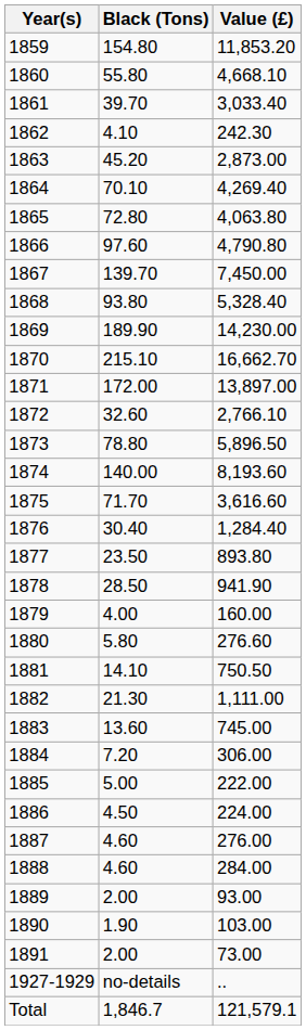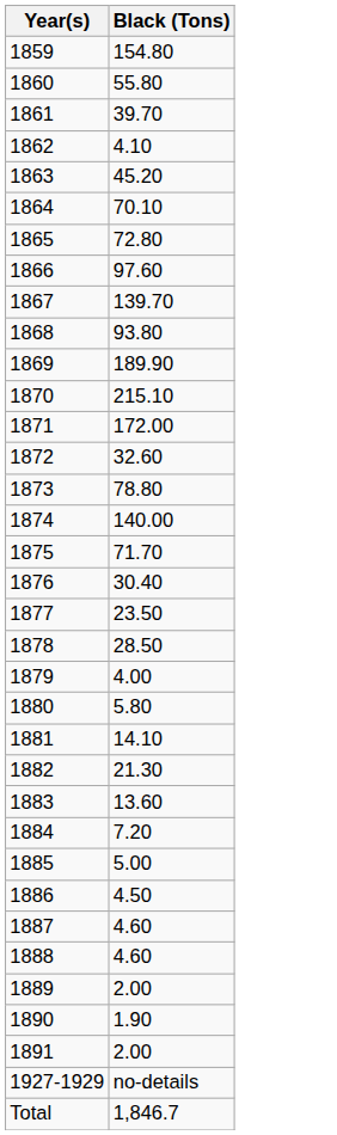 <table class="wikitable">
 <tr>
 <th>Year(s)</th>
 <th>Black (Tons)</th>
-<th>Value (£)</th>
 </tr>
 <tr>
 <td>1859</td>
 <td>154.80</td>
-<td>11,853.20</td>
 </tr>
 <tr>
 <td>1860</td>
 <td>55.80</td>
-<td>4,668.10</td>
 </tr>
 <tr>
 <td>1861</td>
 <td>39.70</td>
-<td>3,033.40</td>
 </tr>
 <tr>
 <td>1862</td>
 <td>4.10</td>
-<td>242.30</td>
 </tr>
 <tr>
 <td>1863</td>
 <td>45.20</td>
-<td>2,873.00</td>
 </tr>
 <tr>
 <td>1864</td>
 <td>70.10</td>
-<td>4,269.40</td>
 </tr>
 <tr>
 <td>1865</td>
 <td>72.80</td>
-<td>4,063.80</td>
 </tr>
 <tr>
 <td>1866</td>
 <td>97.60</td>
-<td>4,790.80</td>
 </tr>
 <tr>
 <td>1867</td>
 <td>139.70</td>
-<td>7,450.00</td>
 </tr>
 <tr>
 <td>1868</td>
 <td>93.80</td>
-<td>5,328.40</td>
 </tr>
 <tr>
 <td>1869</td>
 <td>189.90</td>
-<td>14,230.00</td>
 </tr>
 <tr>
 <td>1870</td>
 <td>215.10</td>
-<td>16,662.70</td>
 </tr>
 <tr>
 <td>1871</td>
 <td>172.00</td>
-<td>13,897.00</td>
 </tr>
 <tr>
 <td>1872</td>
 <td>32.60</td>
-<td>2,766.10</td>
 </tr>
 <tr>
 <td>1873</td>
 <td>78.80</td>
-<td>5,896.50</td>
 </tr>
 <tr>
 <td>1874</td>
 <td>140.00</td>
-<td>8,193.60</td>
 </tr>
 <tr>
 <td>1875</td>
 <td>71.70</td>
-<td>3,616.60</td>
 </tr>
 <tr>
 <td>1876</td>
 <td>30.40</td>
-<td>1,284.40</td>
 </tr>
 <tr>
 <td>1877</td>
 <td>23.50</td>
-<td>893.80</td>
 </tr>
 <tr>
 <td>1878</td>
 <td>28.50</td>
-<td>941.90</td>
 </tr>
 <tr>
 <td>1879</td>
 <td>4.00</td>
-<td>160.00</td>
 </tr>
 <tr>
 <td>1880</td>
 <td>5.80</td>
-<td>276.60</td>
 </tr>
 <tr>
 <td>1881</td>
 <td>14.10</td>
-<td>750.50</td>
 </tr>
 <tr>
 <td>1882</td>
 <td>21.30</td>
-<td>1,111.00</td>
 </tr>
 <tr>
 <td>1883</td>
 <td>13.60</td>
-<td>745.00</td>
 </tr>
 <tr>
 <td>1884</td>
 <td>7.20</td>
-<td>306.00</td>
 </tr>
 <tr>
 <td>1885</td>
 <td>5.00</td>
-<td>222.00</td>
 </tr>
 <tr>
 <td>1886</td>
 <td>4.50</td>
-<td>224.00</td>
 </tr>
 <tr>
 <td>1887</td>
 <td>4.60</td>
-<td>276.00</td>
 </tr>
 <tr>
 <td>1888</td>
 <td>4.60</td>
-<td>284.00</td>
 </tr>
 <tr>
 <td>1889</td>
 <td>2.00</td>
-<td>93.00</td>
 </tr>
 <tr>
 <td>1890</td>
 <td>1.90</td>
-<td>103.00</td>
 </tr>
 <tr>
 <td>1891</td>
 <td>2.00</td>
-<td>73.00</td>
 </tr>
 <tr>
 <td>1927-1929</td>
 <td>no-details</td>
-<td>..</td>
 </tr>
 <tr>
 <td>Total</td>
 <td>1,846.7</td>
-<td>121,579.1</td>
 </tr>
 </table>
